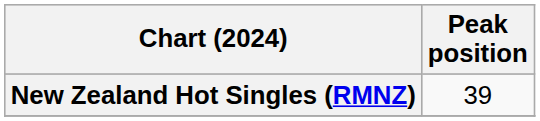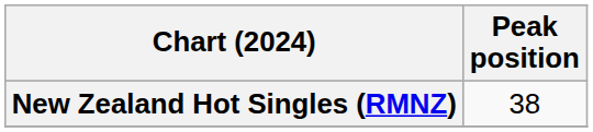 <table class="wikitable sortable plainrowheaders" style="text-align:center">
 <tr>
 <th scope="col">Chart (2024)</th>
 <th scope="col">Peak<br>position</th>
 </tr>
 <tr>
 <th scope="row">New Zealand Hot Singles (<a href='#'>RMNZ</a>)</th>
-<td>39</td>
+<td>38</td>
 </tr>
 <tr>
 </tr>
 <tr>
 </tr>
 </table>
